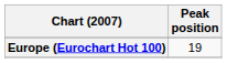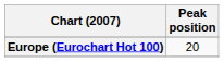 <table class="wikitable sortable plainrowheaders" style="text-align:center">
 <tr>
 <th scope="col">Chart (2007)</th>
 <th scope="col">Peak<br>position</th>
 </tr>
 <tr>
 </tr>
 <tr>
 </tr>
 <tr>
 </tr>
 <tr>
 <th scope="row">Europe (<a href='#'>Eurochart Hot 100</a>)</th>
-<td>19</td>
+<td>20</td>
 </tr>
 <tr>
 </tr>
 <tr>
 </tr>
 <tr>
 </tr>
 <tr>
 </tr>
 <tr>
 </tr>
 <tr>
 </tr>
 <tr>
 </tr>
 <tr>
 </tr>
 </table>
